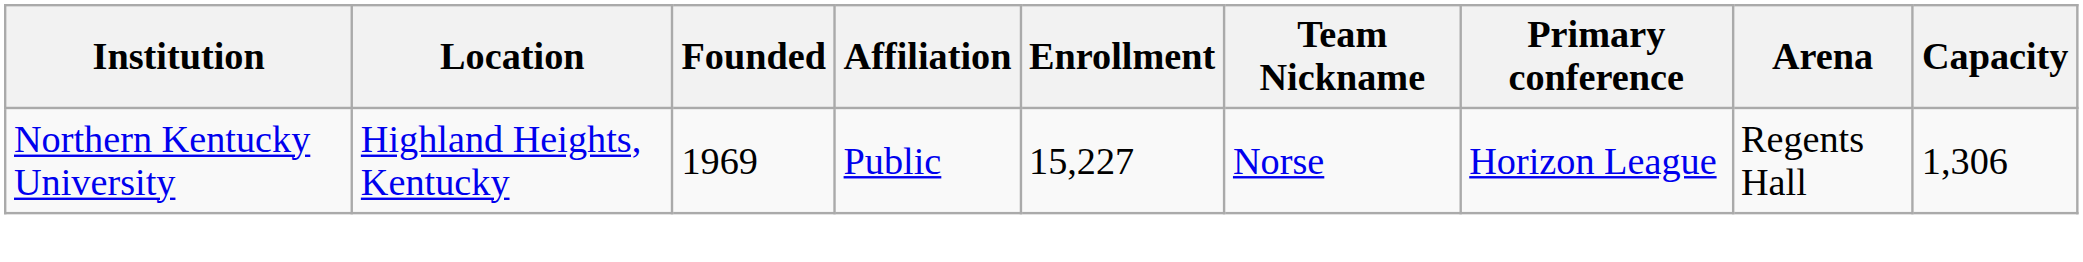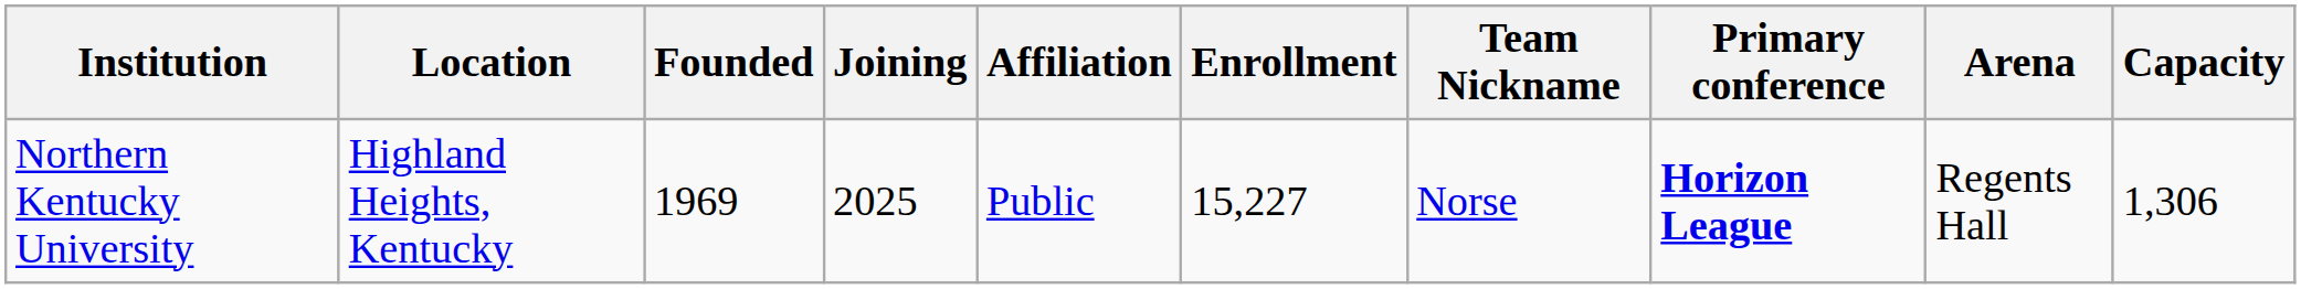 <table class="wikitable">
 <tr>
 <th>Institution</th>
 <th>Location</th>
 <th>Founded</th>
+<th>Joining</th>
 <th>Affiliation</th>
 <th>Enrollment</th>
 <th>Team Nickname</th>
 <th>Primary conference</th>
 <th>Arena</th>
 <th>Capacity</th>
 </tr>
 <tr>
 <td><a href='#'>Northern Kentucky University</a></td>
 <td><a href='#'>Highland Heights, Kentucky</a></td>
 <td>1969</td>
+<td>2025</td>
 <td><a href='#'>Public</a></td>
 <td>15,227</td>
 <td><a href='#'>Norse</a></td>
-<td><a href='#'>Horizon League</a></td>
+<td><strong><a href='#'>Horizon League</a></strong></td>
 <td>Regents Hall</td>
 <td>1,306</td>
 </tr>
 </table>
